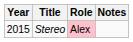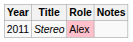 <table class="wikitable sortable">
 <tr>
 <th>Year</th>
 <th>Title</th>
 <th>Role</th>
 <th>Notes</th>
 </tr>
 <tr>
-<td>2015</td>
+<td>2011</td>
 <td><em>Stereo</em></td>
 <td style="background: pink;">Alex</td>
 <td></td>
 </tr>
 </table>
